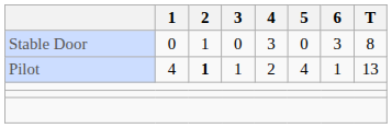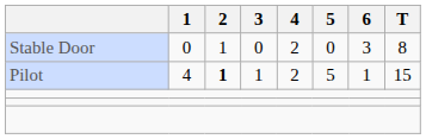 <table class="wikitable" style="text-align:center">
 <tr>
 <th width=140px></th>
 <th width=25px>1</th>
 <th width=25px>2</th>
 <th width=25px>3</th>
 <th width=25px>4</th>
 <th width=25px>5</th>
 <th width=25px>6</th>
 <th width=25px>T</th>
 </tr>
 <tr>
 <td style="background-color: #CDF; color: #585858"; align=left>Stable Door</td>
 <td>0</td>
 <td>1</td>
 <td>0</td>
-<td>3</td>
+<td>2</td>
 <td>0</td>
 <td>3</td>
 <td>8</td>
 </tr>
 <tr>
 <td style="background-color: #CDF; color: #585858"; align=left>Pilot</td>
 <td>4</td>
 <td><strong>1</strong></td>
 <td>1</td>
 <td>2</td>
-<td>4</td>
+<td>5</td>
 <td>1</td>
-<td>13</td>
+<td>15</td>
 </tr>
 <tr>
 <td colspan="8"; align=left></td>
 </tr>
 <tr>
 <td colspan="8"; align=left></td>
 </tr>
 <tr>
 <td colspan="8"; align=left> </td>
 </tr>
 </table>
